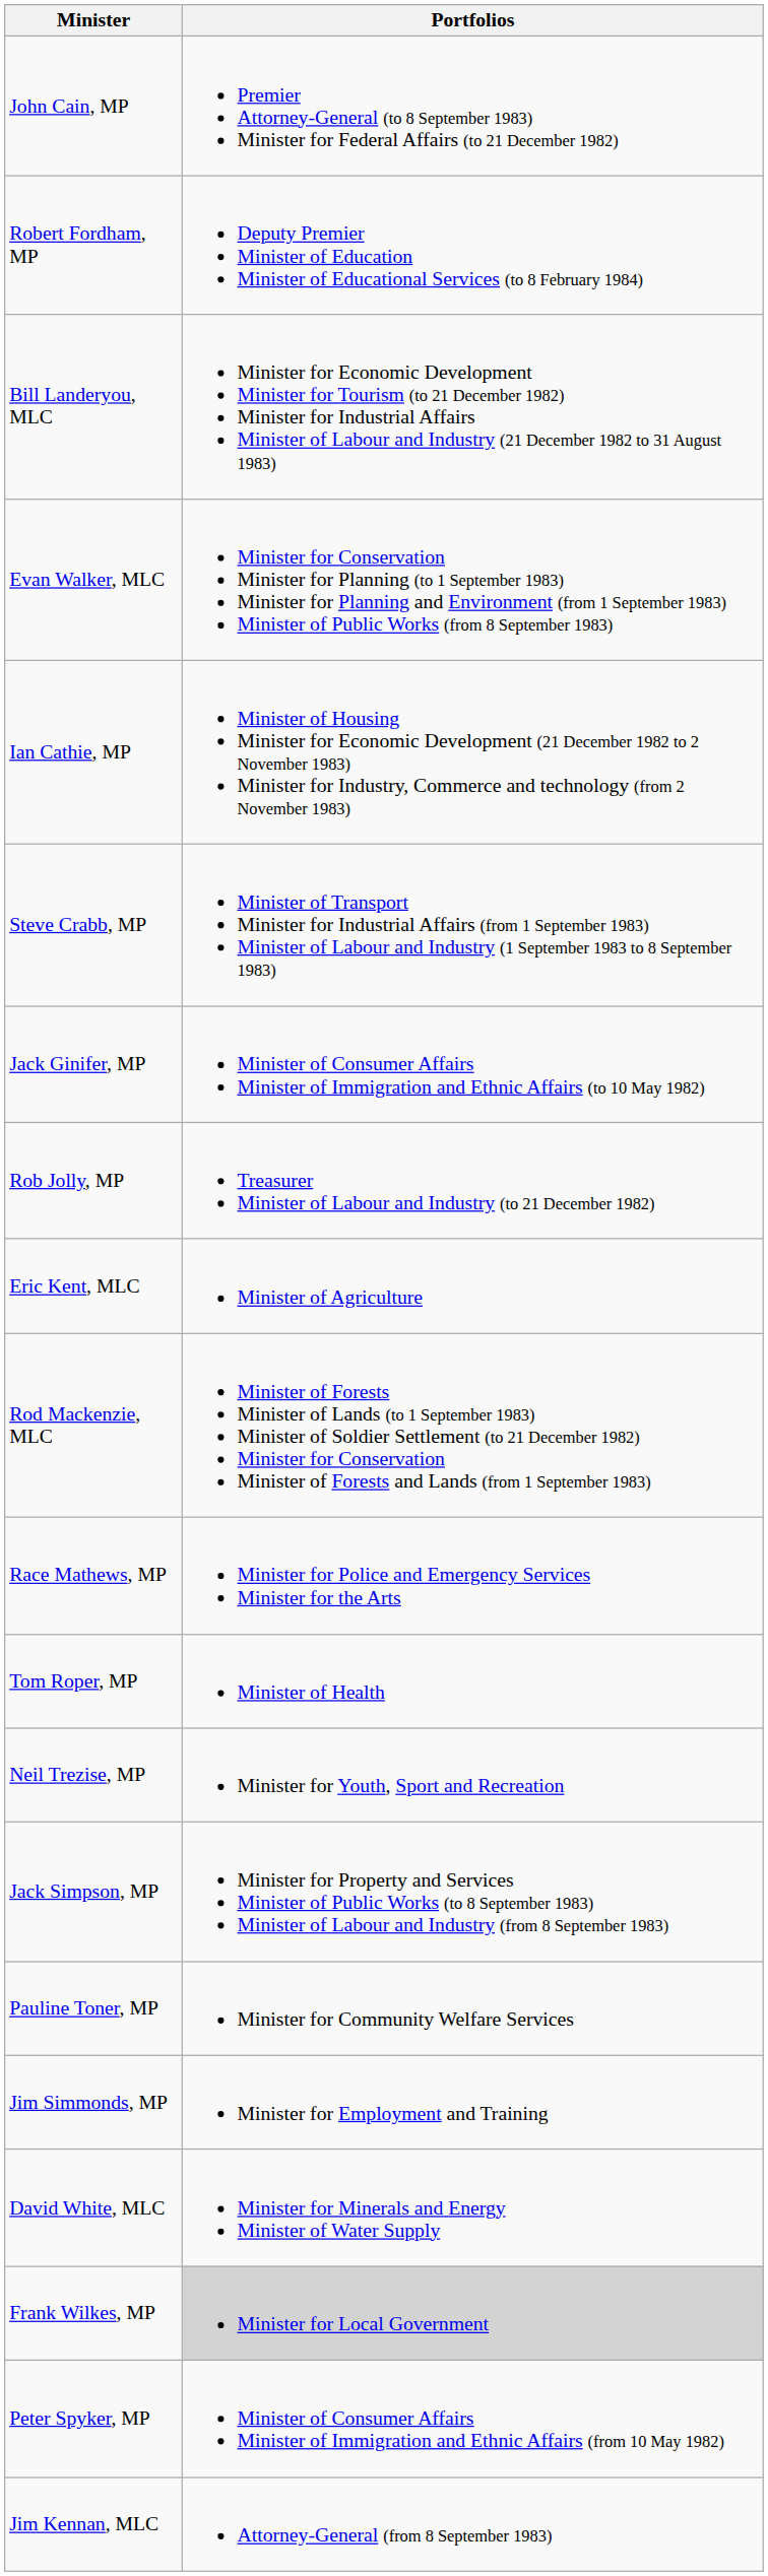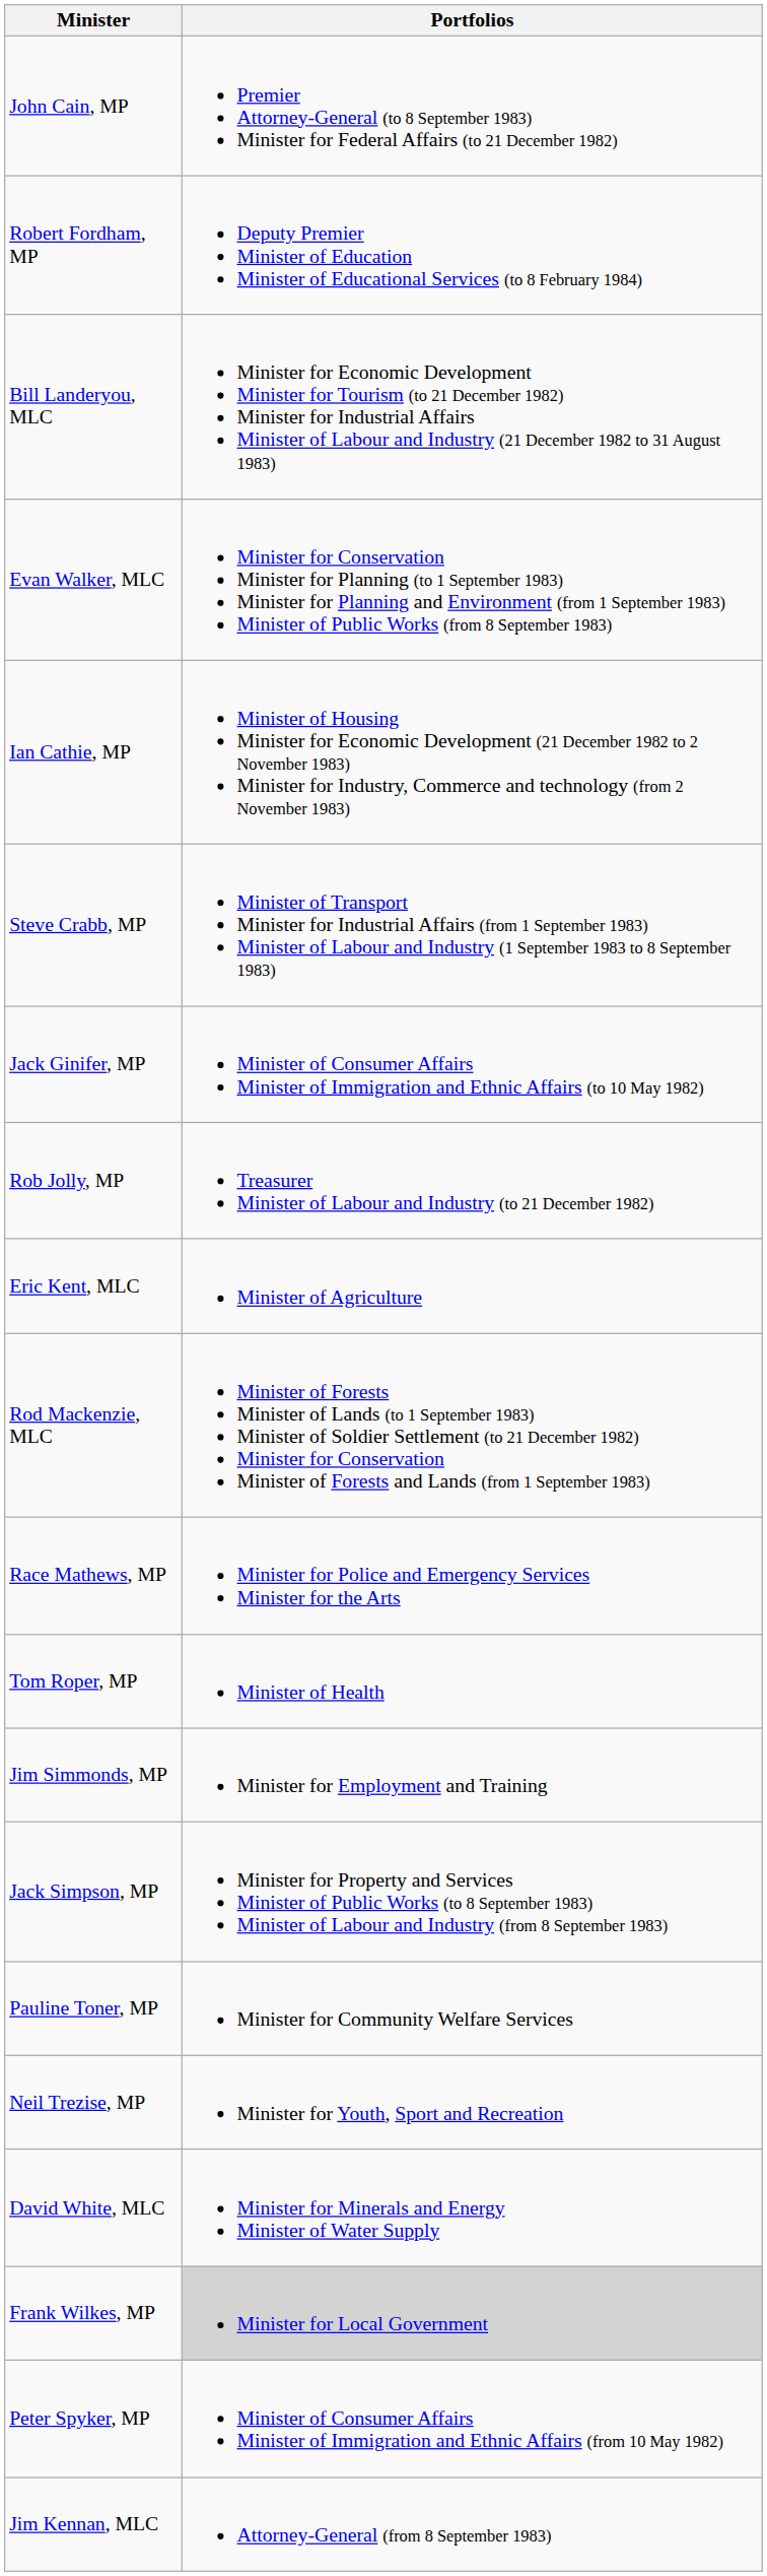 <table class="wikitable">
 <tr>
 <th><strong>Minister</strong></th>
 <th><strong>Portfolios</strong></th>
 </tr>
 <tr>
 <td><a href='#'>John Cain</a>, MP</td>
 <td><br><ul><li><a href='#'>Premier</a></li><li><a href='#'>Attorney-General</a> <small>(to 8 September 1983)</small></li><li>Minister for Federal Affairs <small>(to 21 December 1982)</small></li></ul></td>
 </tr>
 <tr>
 <td><a href='#'>Robert Fordham</a>, MP</td>
 <td><br><ul><li><a href='#'>Deputy Premier</a></li><li><a href='#'>Minister of Education</a></li><li><a href='#'>Minister of Educational Services</a> <small>(to 8 February 1984)</small></li></ul></td>
 </tr>
 <tr>
 <td><a href='#'>Bill Landeryou</a>, MLC</td>
 <td><br><ul><li>Minister for Economic Development</li><li><a href='#'>Minister for Tourism</a> <small>(to 21 December 1982)</small></li><li>Minister for Industrial Affairs</li><li><a href='#'>Minister of Labour and Industry</a> <small>(21 December 1982 to 31 August 1983)</small></li></ul></td>
 </tr>
 <tr>
 <td><a href='#'>Evan Walker</a>, MLC</td>
 <td><br><ul><li><a href='#'>Minister for Conservation</a></li><li>Minister for Planning <small>(to 1 September 1983)</small></li><li>Minister for <a href='#'>Planning</a> and <a href='#'>Environment</a> <small>(from 1 September 1983)</small></li><li><a href='#'>Minister of Public Works</a> <small>(from 8 September 1983)</small></li></ul></td>
 </tr>
 <tr>
 <td><a href='#'>Ian Cathie</a>, MP</td>
 <td><br><ul><li><a href='#'>Minister of Housing</a></li><li>Minister for Economic Development <small>(21 December 1982 to 2 November 1983)</small></li><li>Minister for Industry, Commerce and technology <small>(from 2 November 1983)</small></li></ul></td>
 </tr>
 <tr>
 <td><a href='#'>Steve Crabb</a>, MP</td>
 <td><br><ul><li><a href='#'>Minister of Transport</a></li><li>Minister for Industrial Affairs <small>(from 1 September 1983)</small></li><li><a href='#'>Minister of Labour and Industry</a> <small>(1 September 1983 to 8 September 1983)</small></li></ul></td>
 </tr>
 <tr>
 <td><a href='#'>Jack Ginifer</a>, MP</td>
 <td><br><ul><li><a href='#'>Minister of Consumer Affairs</a></li><li><a href='#'>Minister of Immigration and Ethnic Affairs</a> <small>(to 10 May 1982)</small></li></ul></td>
 </tr>
 <tr>
 <td><a href='#'>Rob Jolly</a>, MP</td>
 <td><br><ul><li><a href='#'>Treasurer</a></li><li><a href='#'>Minister of Labour and Industry</a> <small>(to 21 December 1982)</small></li></ul></td>
 </tr>
 <tr>
 <td><a href='#'>Eric Kent</a>, MLC</td>
 <td><br><ul><li><a href='#'>Minister of Agriculture</a></li></ul></td>
 </tr>
 <tr>
 <td><a href='#'>Rod Mackenzie</a>, MLC</td>
 <td><br><ul><li><a href='#'>Minister of Forests</a></li><li>Minister of Lands <small>(to 1 September 1983)</small></li><li>Minister of Soldier Settlement <small>(to 21 December 1982)</small></li><li><a href='#'>Minister for Conservation</a></li><li>Minister of <a href='#'>Forests</a> and Lands <small>(from 1 September 1983)</small></li></ul></td>
 </tr>
 <tr>
 <td><a href='#'>Race Mathews</a>, MP</td>
 <td><br><ul><li><a href='#'>Minister for Police and Emergency Services</a></li><li><a href='#'>Minister for the Arts</a></li></ul></td>
 </tr>
 <tr>
 <td><a href='#'>Tom Roper</a>, MP</td>
 <td><br><ul><li><a href='#'>Minister of Health</a></li></ul></td>
 </tr>
 <tr>
-<td><a href='#'>Neil Trezise</a>, MP</td>
-<td><br><ul><li>Minister for <a href='#'>Youth</a>, <a href='#'>Sport and Recreation</a></li></ul></td>
+<td><a href='#'>Jim Simmonds</a>, MP</td>
+<td><br><ul><li>Minister for <a href='#'>Employment</a> and Training</li></ul></td>
 </tr>
 <tr>
 <td><a href='#'>Jack Simpson</a>, MP</td>
 <td><br><ul><li>Minister for Property and Services</li><li><a href='#'>Minister of Public Works</a> <small>(to 8 September 1983)</small></li><li><a href='#'>Minister of Labour and Industry</a> <small>(from 8 September 1983)</small></li></ul></td>
 </tr>
 <tr>
 <td><a href='#'>Pauline Toner</a>, MP</td>
 <td><br><ul><li>Minister for Community Welfare Services</li></ul></td>
 </tr>
 <tr>
-<td><a href='#'>Jim Simmonds</a>, MP</td>
-<td><br><ul><li>Minister for <a href='#'>Employment</a> and Training</li></ul></td>
+<td><a href='#'>Neil Trezise</a>, MP</td>
+<td><br><ul><li>Minister for <a href='#'>Youth</a>, <a href='#'>Sport and Recreation</a></li></ul></td>
 </tr>
 <tr>
 <td><a href='#'>David White</a>, MLC</td>
 <td><br><ul><li><a href='#'>Minister for Minerals and Energy</a></li><li><a href='#'>Minister of Water Supply</a></li></ul></td>
 </tr>
 <tr>
 <td><a href='#'>Frank Wilkes</a>, MP</td>
 <td style="background: lightgrey;"><br><ul><li><a href='#'>Minister for Local Government</a></li></ul></td>
 </tr>
 <tr>
 <td><a href='#'>Peter Spyker</a>, MP</td>
 <td><br><ul><li><a href='#'>Minister of Consumer Affairs</a></li><li><a href='#'>Minister of Immigration and Ethnic Affairs</a> <small>(from 10 May 1982)</small></li></ul></td>
 </tr>
 <tr>
 <td><a href='#'>Jim Kennan</a>, MLC</td>
 <td><br><ul><li><a href='#'>Attorney-General</a> <small>(from 8 September 1983)</small></li></ul></td>
 </tr>
 </table>
